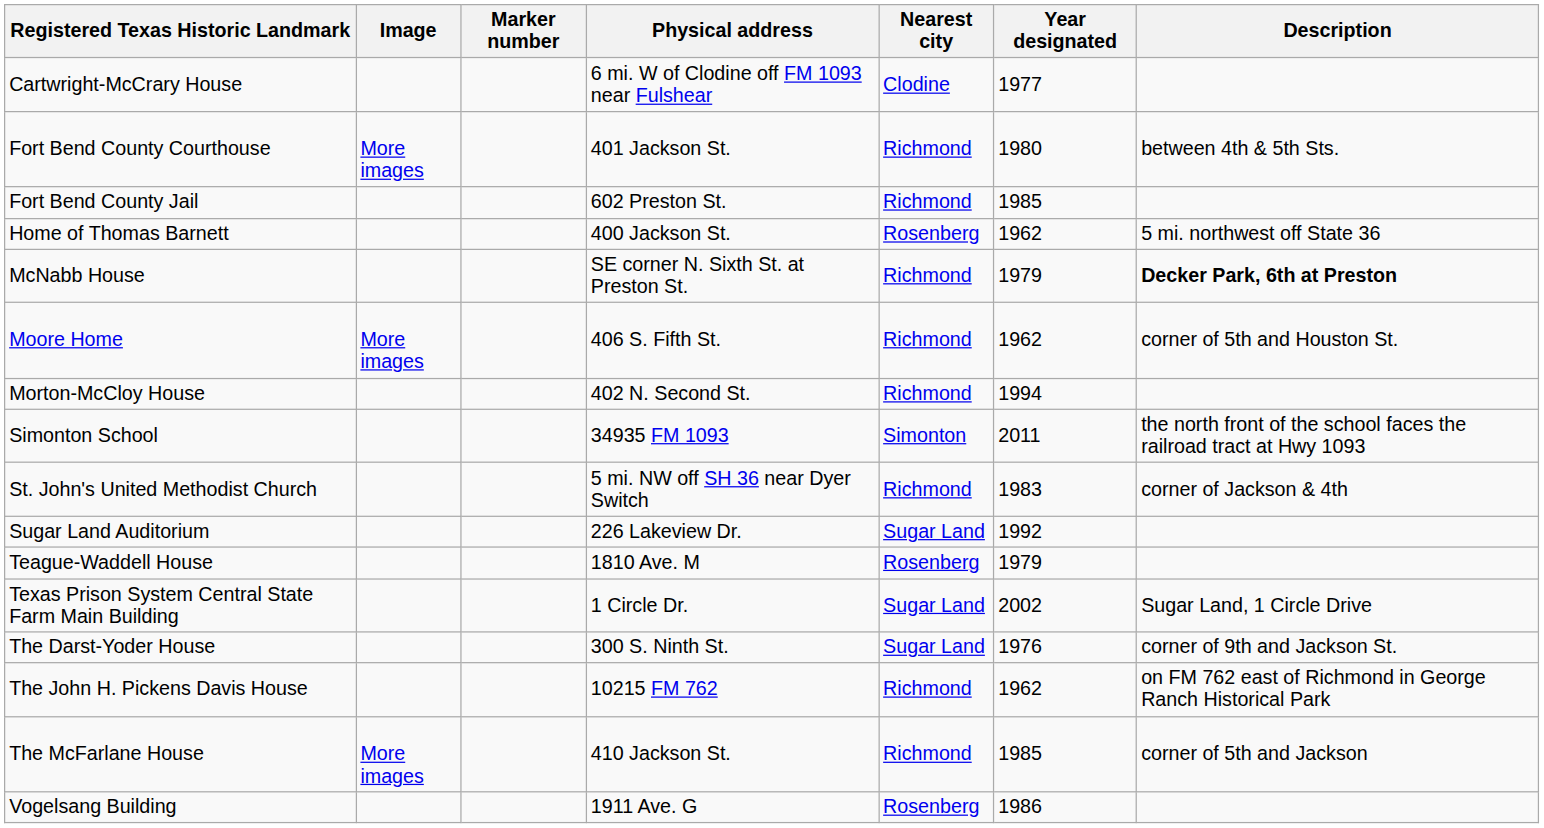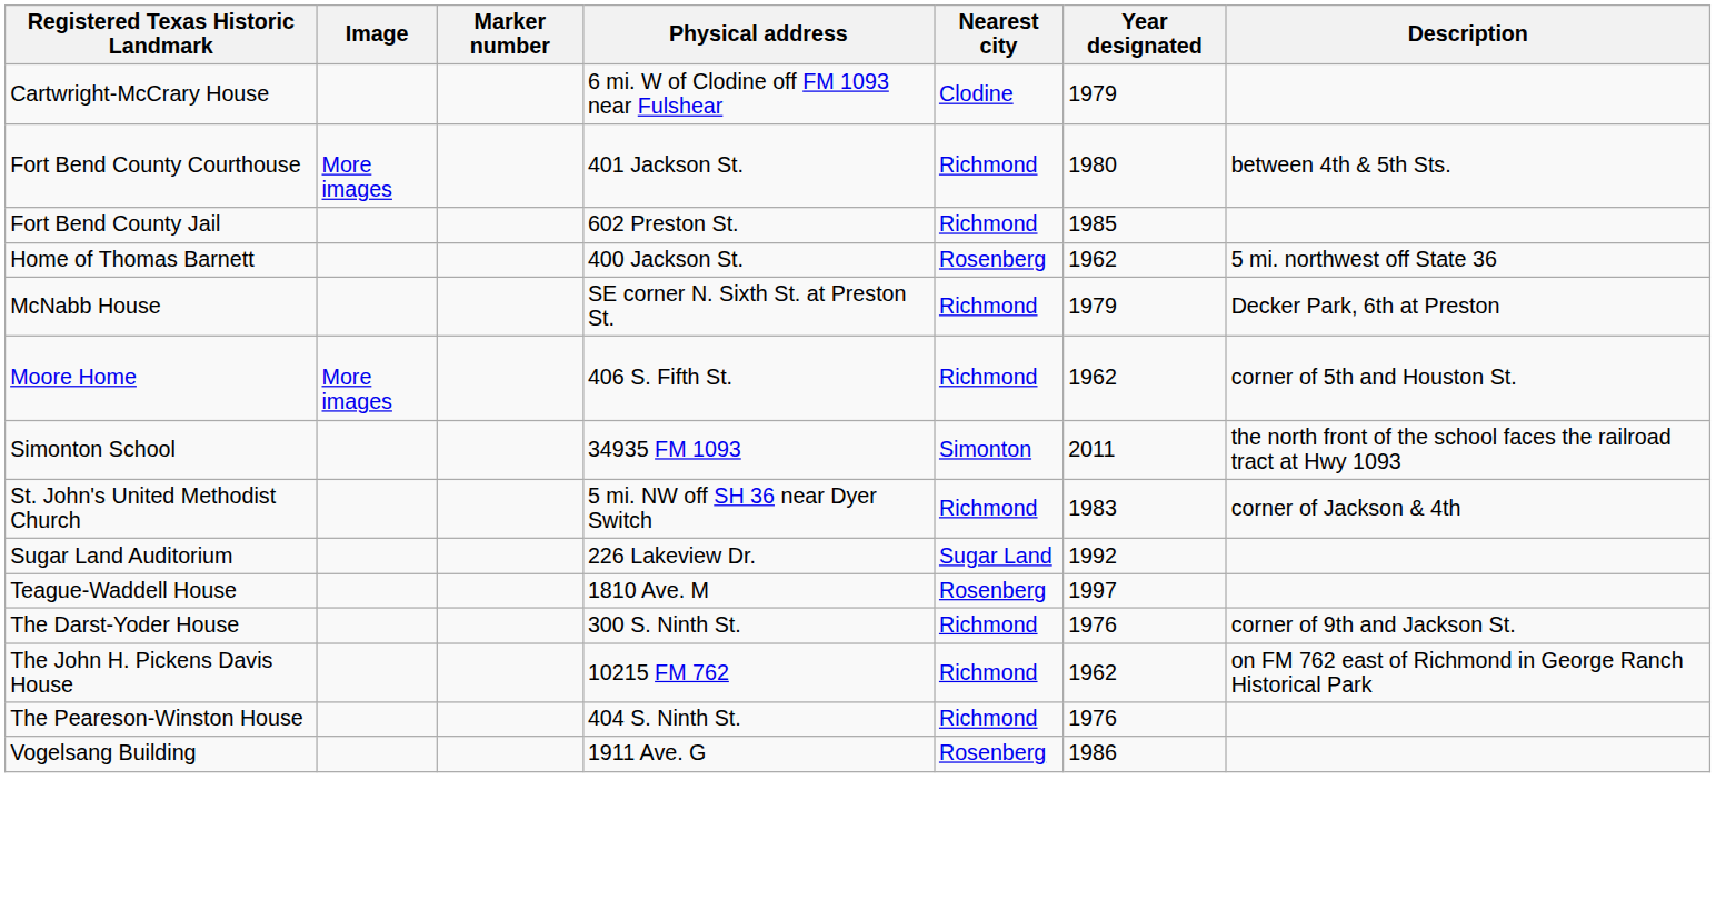 <table class="wikitable sortable">
 <tr>
 <th>Registered Texas Historic Landmark</th>
 <th>Image</th>
 <th>Marker number</th>
 <th>Physical address</th>
 <th>Nearest city</th>
 <th>Year designated</th>
 <th>Description</th>
 </tr>
 <tr>
 <td>Cartwright-McCrary House</td>
 <td></td>
 <td></td>
 <td>6 mi. W of Clodine off <a href='#'>FM 1093</a> near <a href='#'>Fulshear</a> </td>
 <td><a href='#'>Clodine</a></td>
-<td>1977</td>
+<td>1979</td>
 <td></td>
 </tr>
 <tr>
 <td>Fort Bend County Courthouse</td>
 <td><br> <a href='#'>More images</a></td>
 <td></td>
 <td>401 Jackson St.<br></td>
 <td><a href='#'>Richmond</a></td>
 <td>1980</td>
 <td>between 4th & 5th Sts.</td>
 </tr>
 <tr>
 <td>Fort Bend County Jail</td>
 <td></td>
 <td></td>
 <td>602 Preston St.<br></td>
 <td><a href='#'>Richmond</a></td>
 <td>1985</td>
 <td></td>
 </tr>
 <tr>
 <td>Home of Thomas Barnett</td>
 <td></td>
 <td></td>
 <td>400 Jackson St.<br></td>
 <td><a href='#'>Rosenberg</a></td>
 <td>1962</td>
 <td>5 mi. northwest off State 36</td>
 </tr>
 <tr>
 <td>McNabb House</td>
 <td></td>
 <td></td>
 <td>SE corner N. Sixth St. at Preston St.<br></td>
 <td><a href='#'>Richmond</a></td>
 <td>1979</td>
-<td><strong>Decker Park, 6th at Preston</strong></td>
+<td>Decker Park, 6th at Preston</td>
 </tr>
 <tr>
 <td><a href='#'>Moore Home</a></td>
 <td><br> <a href='#'>More images</a></td>
 <td></td>
 <td>406 S. Fifth St.<br></td>
 <td><a href='#'>Richmond</a></td>
 <td>1962</td>
 <td>corner of 5th and Houston St.</td>
-</tr>
-<tr>
-<td>Morton-McCloy House</td>
-<td></td>
-<td></td>
-<td>402 N. Second St.<br></td>
-<td><a href='#'>Richmond</a></td>
-<td>1994</td>
-<td></td>
 </tr>
 <tr>
 <td>Simonton School</td>
 <td></td>
 <td></td>
 <td>34935 <a href='#'>FM 1093</a><br></td>
 <td><a href='#'>Simonton</a></td>
 <td>2011</td>
 <td>the north front of the school faces the railroad tract at Hwy 1093</td>
 </tr>
 <tr>
 <td>St. John's United Methodist Church</td>
 <td></td>
 <td></td>
 <td>5 mi. NW off <a href='#'>SH 36</a> near Dyer Switch </td>
 <td><a href='#'>Richmond</a></td>
 <td>1983</td>
 <td>corner of Jackson & 4th</td>
 </tr>
 <tr>
 <td>Sugar Land Auditorium</td>
 <td></td>
 <td></td>
 <td>226 Lakeview Dr.<br></td>
 <td><a href='#'>Sugar Land</a></td>
 <td>1992</td>
 <td></td>
 </tr>
 <tr>
 <td>Teague-Waddell House</td>
 <td></td>
 <td></td>
 <td>1810 Ave. M<br></td>
 <td><a href='#'>Rosenberg</a></td>
-<td>1979</td>
+<td>1997</td>
 <td></td>
-</tr>
-<tr>
-<td>Texas Prison System Central State Farm Main Building</td>
-<td></td>
-<td></td>
-<td>1 Circle Dr.<br></td>
-<td><a href='#'>Sugar Land</a></td>
-<td>2002</td>
-<td>Sugar Land, 1 Circle Drive</td>
 </tr>
 <tr>
 <td>The Darst-Yoder House</td>
 <td></td>
 <td></td>
 <td>300 S. Ninth St.<br></td>
-<td><a href='#'>Sugar Land</a></td>
+<td><a href='#'>Richmond</a></td>
 <td>1976</td>
 <td>corner of 9th and Jackson St.</td>
 </tr>
 <tr>
 <td>The John H. Pickens Davis House</td>
 <td></td>
 <td></td>
 <td>10215 <a href='#'>FM 762</a><br></td>
 <td><a href='#'>Richmond</a></td>
 <td>1962</td>
 <td>on FM 762 east of Richmond in George Ranch Historical Park</td>
 </tr>
 <tr>
-<td>The McFarlane House</td>
-<td><br> <a href='#'>More images</a></td>
+<td>The Peareson-Winston House</td>
 <td></td>
-<td>410 Jackson St.<br></td>
+<td></td>
+<td>404 S. Ninth St.<br></td>
 <td><a href='#'>Richmond</a></td>
-<td>1985</td>
-<td>corner of 5th and Jackson</td>
+<td>1976</td>
+<td></td>
 </tr>
 <tr>
 <td>Vogelsang Building</td>
 <td></td>
 <td></td>
 <td>1911 Ave. G<br></td>
 <td><a href='#'>Rosenberg</a></td>
 <td>1986</td>
 <td></td>
 </tr>
 </table>
